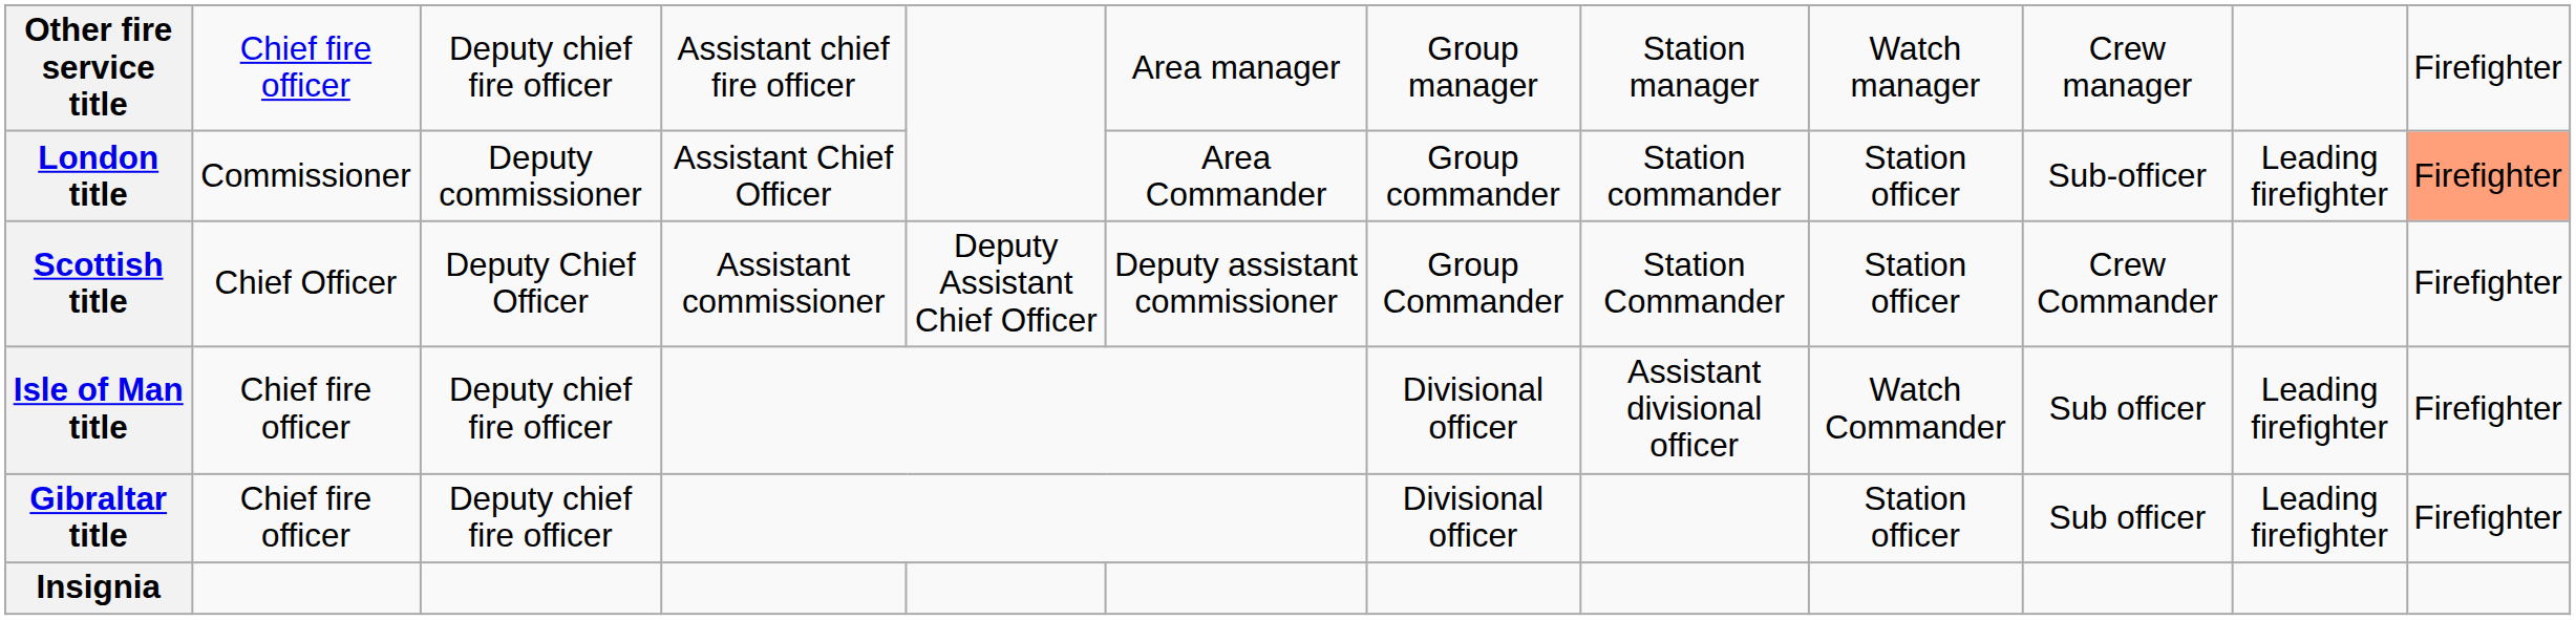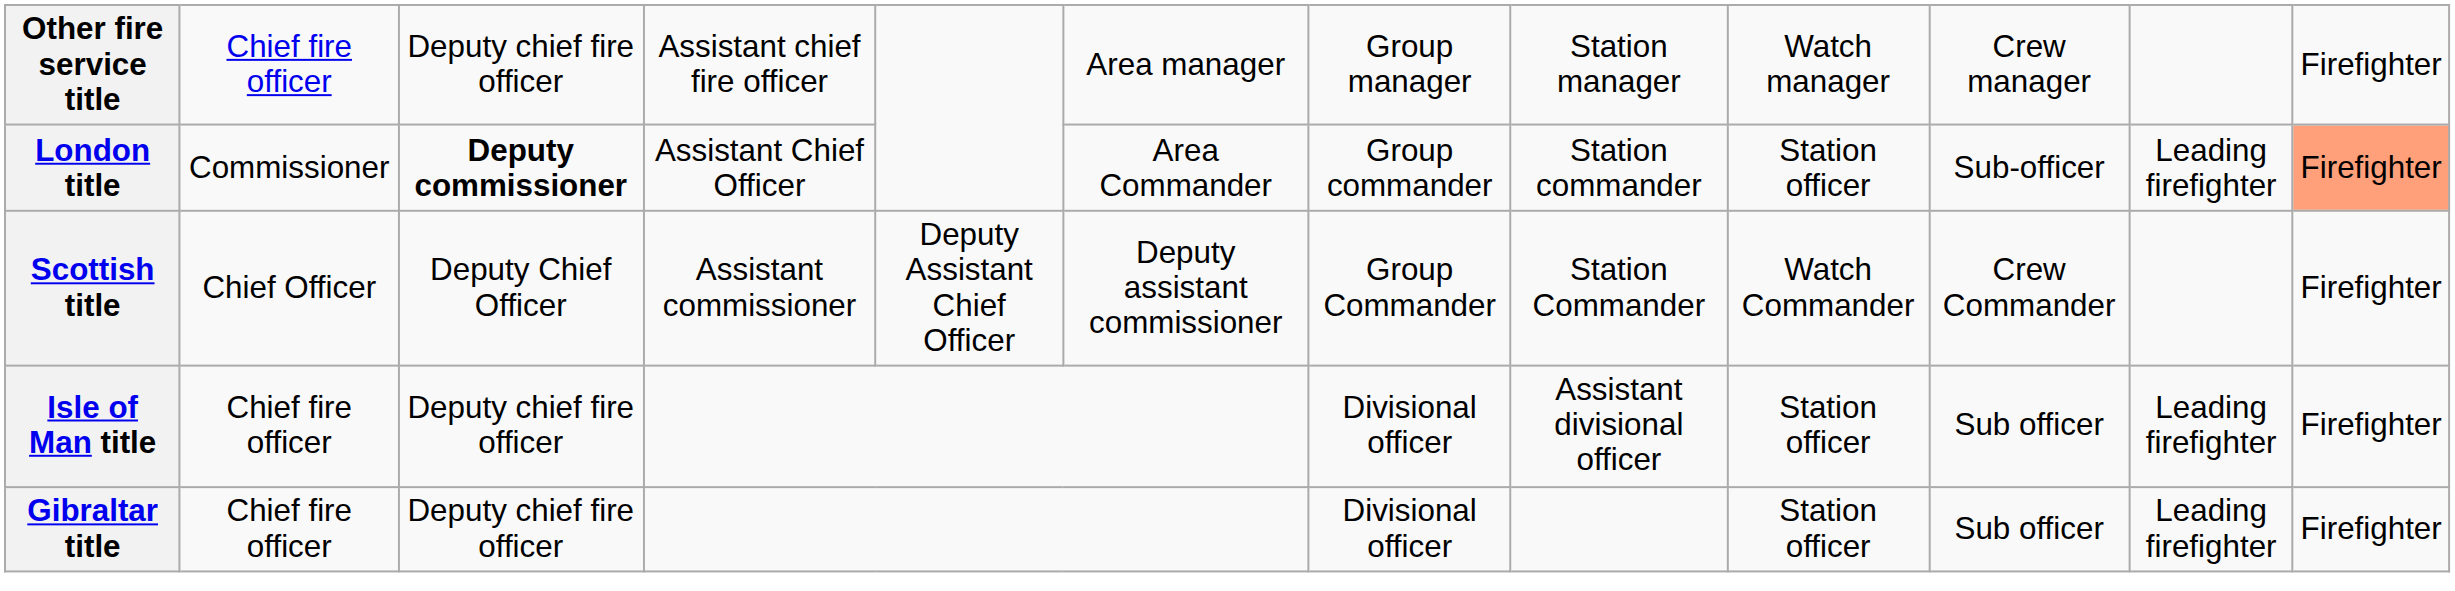 <table class="wikitable">
 <tr style="text-align:center;">
 <th>Other fire service title</th>
 <td><a href='#'>Chief fire officer</a></td>
 <td>Deputy chief fire officer</td>
 <td>Assistant chief fire officer</td>
 <td rowspan="2"></td>
 <td>Area manager</td>
 <td>Group manager</td>
 <td>Station manager</td>
 <td>Watch manager</td>
 <td>Crew manager</td>
 <td></td>
 <td>Firefighter</td>
 </tr>
 <tr style="text-align:center;">
 <th><a href='#'>London</a> title</th>
 <td>Commissioner</td>
-<td>Deputy commissioner</td>
+<td><strong>Deputy commissioner</strong></td>
 <td>Assistant Chief Officer</td>
 <td>Area Commander</td>
 <td>Group commander <br> </td>
 <td>Station commander</td>
 <td>Station officer</td>
 <td>Sub-officer</td>
 <td>Leading firefighter</td>
 <td style="background: lightsalmon;">Firefighter</td>
 </tr>
 <tr style="text-align:center;">
 <th><a href='#'>Scottish</a> title</th>
 <td>Chief Officer</td>
 <td>Deputy Chief Officer</td>
 <td>Assistant commissioner</td>
 <td>Deputy Assistant Chief Officer</td>
 <td>Deputy assistant commissioner</td>
 <td>Group Commander</td>
 <td>Station Commander</td>
-<td>Station officer</td>
+<td>Watch Commander</td>
 <td>Crew Commander</td>
 <td></td>
 <td>Firefighter</td>
 </tr>
 <tr style="text-align:center;">
 <th><a href='#'>Isle of Man</a> title</th>
 <td>Chief fire officer</td>
 <td>Deputy chief fire officer</td>
 <td colspan="3"></td>
 <td>Divisional officer</td>
 <td>Assistant divisional officer</td>
-<td>Watch Commander</td>
+<td>Station officer</td>
 <td>Sub officer</td>
 <td>Leading firefighter</td>
 <td>Firefighter</td>
 </tr>
 <tr style="text-align:center;">
 <th><a href='#'>Gibraltar</a> title</th>
 <td>Chief fire officer</td>
 <td>Deputy chief fire officer</td>
 <td colspan="3"></td>
 <td>Divisional officer</td>
 <td></td>
 <td>Station officer</td>
 <td>Sub officer</td>
 <td>Leading firefighter</td>
 <td>Firefighter</td>
 </tr>
-<tr style="text-align:center;">
-<th>Insignia</th>
-<td></td>
-<td></td>
-<td></td>
-<td></td>
-<td></td>
-<td></td>
-<td></td>
-<td></td>
-<td></td>
-<td></td>
-<td></td>
-</tr>
 </table>
